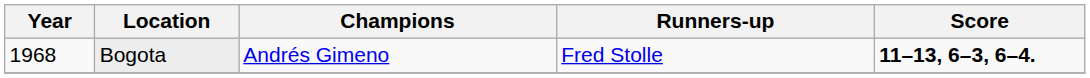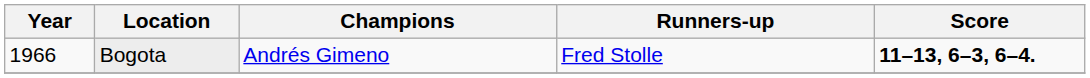 <table class="wikitable" style="font-size:98%;">
 <tr>
 <th style="width:60px;">Year</th>
 <th style="width:100px;">Location</th>
 <th style="width:230px;">Champions</th>
 <th style="width:230px;">Runners-up</th>
 <th style="width:150px;">Score</th>
 </tr>
 <tr>
-<td>1968</td>
+<td>1966</td>
 <td style="background:#ededed">Bogota</td>
 <td> <a href='#'>Andrés Gimeno</a></td>
 <td> <a href='#'>Fred Stolle</a></td>
 <td><strong>11–13, 6–3, 6–4.</strong></td>
 </tr>
 <tr>
 </tr>
 </table>
